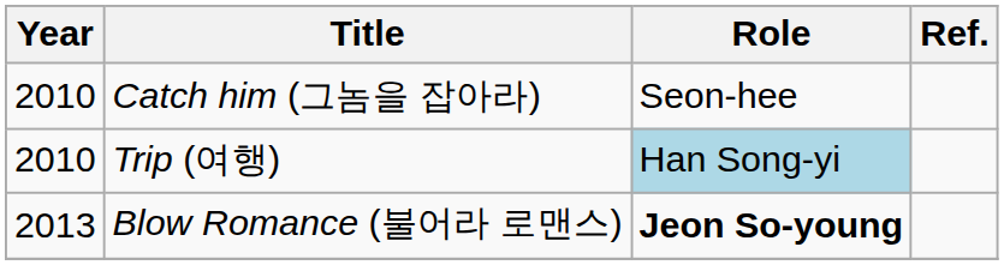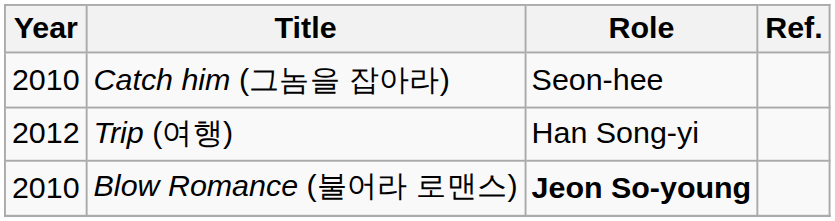 <table class="wikitable sortable" border="1">
 <tr>
 <th>Year</th>
 <th>Title</th>
 <th>Role</th>
 <th>Ref.</th>
 </tr>
 <tr>
 <td>2010</td>
 <td><em>Catch him</em> (그놈을 잡아라)</td>
 <td>Seon-hee</td>
 <td></td>
 </tr>
 <tr>
-<td>2010</td>
+<td>2012</td>
 <td><em>Trip</em> (여행)</td>
-<td style="background: lightblue;">Han Song-yi</td>
+<td>Han Song-yi</td>
 <td></td>
 </tr>
 <tr>
-<td>2013</td>
+<td>2010</td>
 <td><em>Blow Romance</em> (불어라 로맨스)</td>
 <td><strong>Jeon So-young</strong></td>
 <td></td>
 </tr>
 <tr>
 </tr>
 </table>
